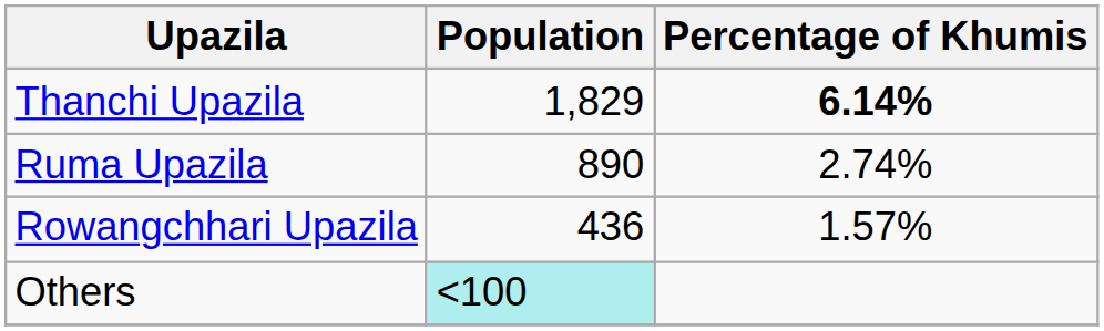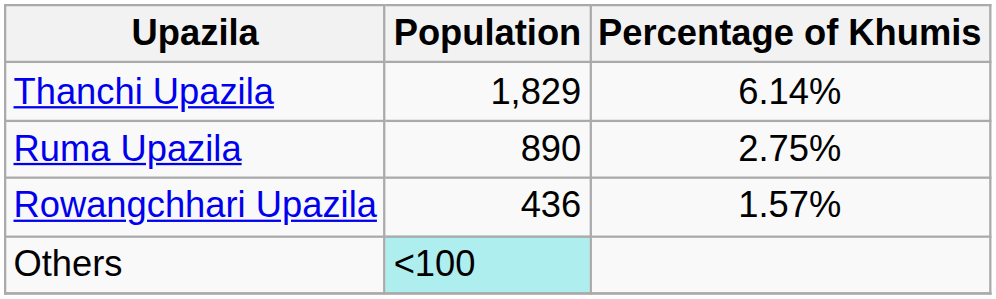 <table class="wikitable sortable">
 <tr>
 <th>Upazila</th>
 <th>Population</th>
 <th>Percentage of Khumis</th>
 </tr>
 <tr>
 <td><a href='#'>Thanchi Upazila</a></td>
 <td align=right>1,829</td>
-<td align=center><strong>6.14%</strong></td>
+<td align=center>6.14%</td>
 </tr>
 <tr>
 <td><a href='#'>Ruma Upazila</a></td>
 <td align=right>890</td>
-<td align=center>2.74%</td>
+<td align=center>2.75%</td>
 </tr>
 <tr>
 <td><a href='#'>Rowangchhari Upazila</a></td>
 <td align=right>436</td>
 <td align=center>1.57%</td>
 </tr>
 <tr>
 <td>Others</td>
 <td style="background: paleturquoise;"><100</td>
 <td></td>
 </tr>
 <tr>
 </tr>
 </table>
